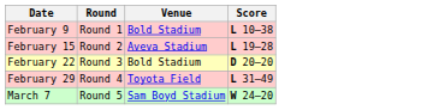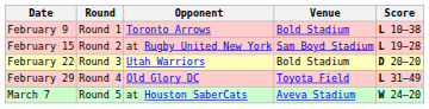 <table class="wikitable">
 <tr>
 <th>Date</th>
 <th>Round</th>
+<th>Opponent</th>
 <th>Venue</th>
 <th>Score</th>
 </tr>
 <tr bgcolor="#FFCCCC">
 <td>February 9</td>
 <td>Round 1</td>
+<td><a href='#'>Toronto Arrows</a></td>
 <td><a href='#'>Bold Stadium</a></td>
 <td><strong>L</strong> 10–38</td>
 </tr>
 <tr bgcolor="#FFCCCC">
 <td>February 15</td>
 <td>Round 2</td>
-<td><a href='#'>Aveva Stadium</a></td>
+<td>at <a href='#'>Rugby United New York</a></td>
+<td><a href='#'>Sam Boyd Stadium</a></td>
 <td><strong>L</strong> 19–28</td>
 </tr>
 <tr bgcolor="#FFFFBB">
 <td>February 22</td>
 <td>Round 3</td>
+<td><a href='#'>Utah Warriors</a></td>
 <td>Bold Stadium</td>
 <td><strong>D</strong> 20–20</td>
 </tr>
 <tr bgcolor="#FFCCCC">
 <td>February 29</td>
 <td>Round 4</td>
+<td><a href='#'>Old Glory DC</a></td>
 <td><a href='#'>Toyota Field</a></td>
 <td><strong>L</strong> 31–49</td>
 </tr>
 <tr bgcolor="#CCFFCC">
 <td>March 7</td>
 <td>Round 5</td>
-<td><a href='#'>Sam Boyd Stadium</a></td>
+<td>at <a href='#'>Houston SaberCats</a></td>
+<td><a href='#'>Aveva Stadium</a></td>
 <td><strong>W</strong> 24–20</td>
 </tr>
 </table>
